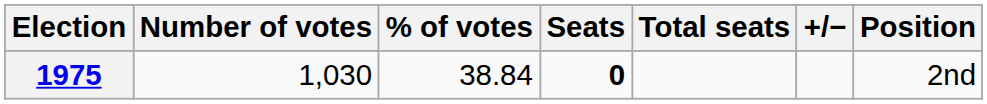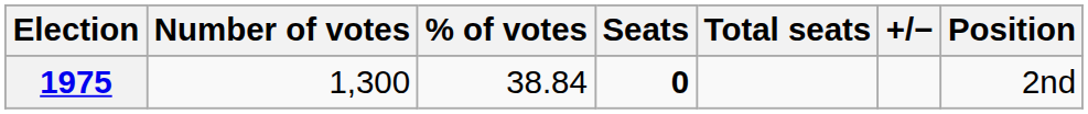 <table class="wikitable" style="text-align: right;">
 <tr>
 <th><strong>Election</strong></th>
 <th>Number of votes</th>
 <th>% of votes</th>
 <th>Seats</th>
 <th>Total seats</th>
 <th>+/−</th>
 <th>Position</th>
 </tr>
 <tr>
 <th><a href='#'>1975</a></th>
-<td>1,030</td>
+<td>1,300</td>
 <td>38.84</td>
 <td><strong>0</strong></td>
 <td></td>
 <td></td>
 <td>2nd</td>
 </tr>
 </table>
